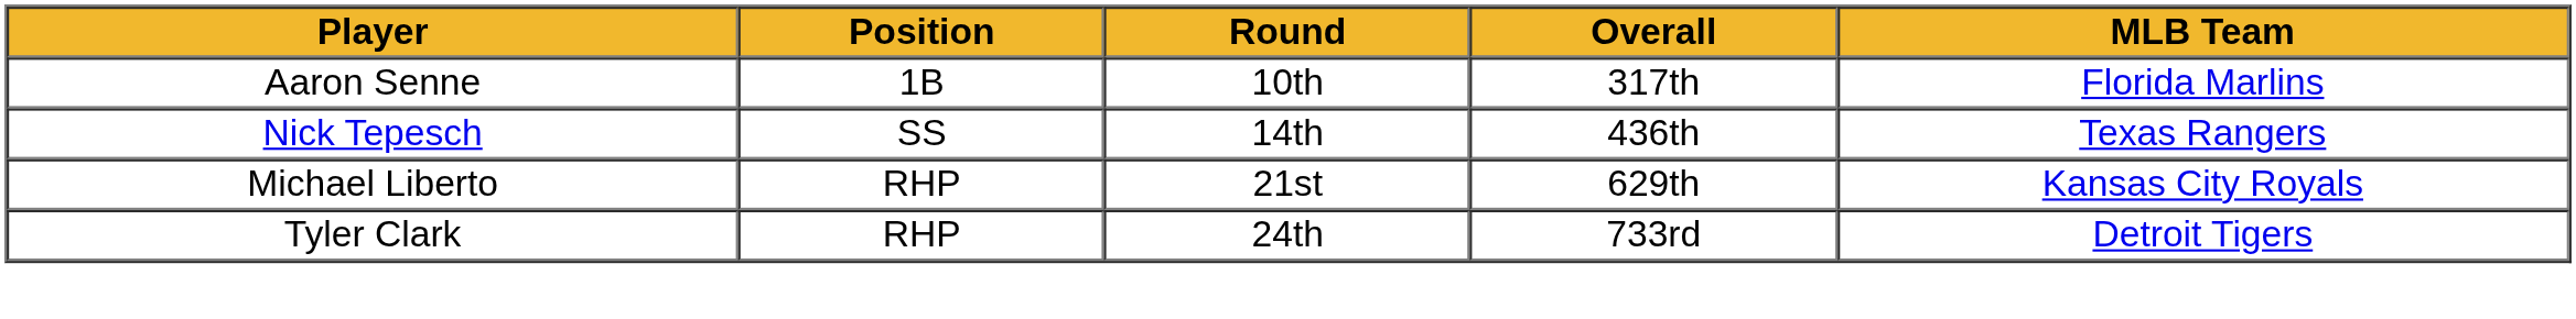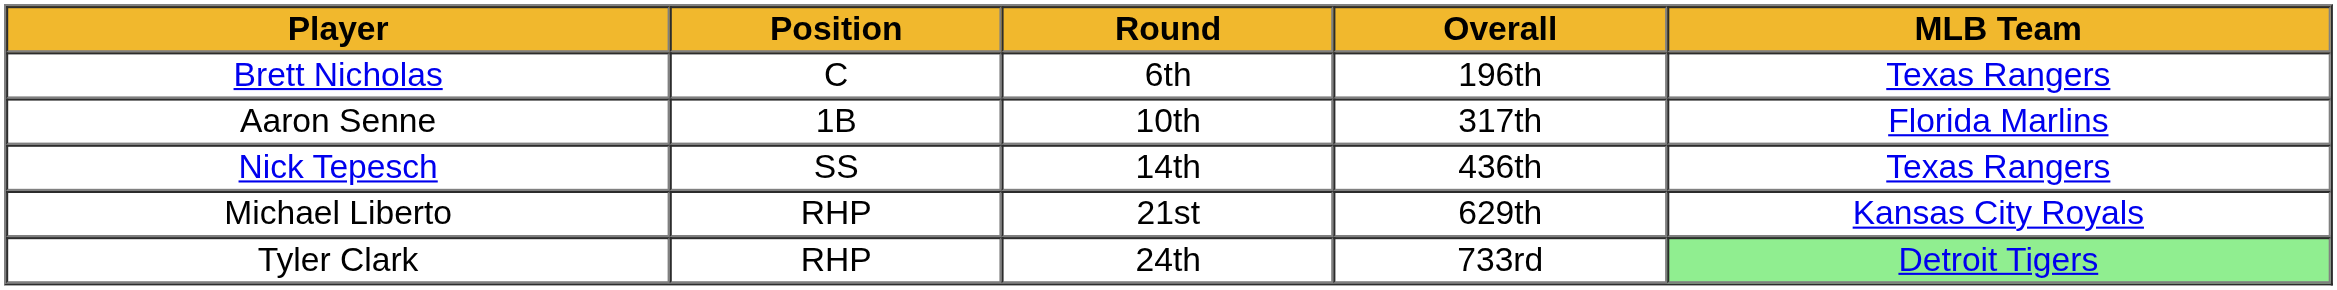 <table cellpadding="1" border="1" cellspacing="0" width="70%">
 <tr>
 <th bgcolor="#F1B82D" width="20%"><span>Player</span></th>
 <th bgcolor="#F1B82D" width="10%"><span>Position</span></th>
 <th bgcolor="#F1B82D" width="10%"><span>Round</span></th>
 <th bgcolor="#F1B82D" width="10%"><span>Overall</span></th>
 <th bgcolor="#F1B82D" width="20%"><span>MLB Team</span></th>
+</tr>
+<tr align="center">
+<td><a href='#'>Brett Nicholas</a></td>
+<td>C</td>
+<td>6th</td>
+<td>196th</td>
+<td><a href='#'>Texas Rangers</a></td>
 </tr>
 <tr align="center">
 <td>Aaron Senne</td>
 <td>1B</td>
 <td>10th</td>
 <td>317th</td>
 <td><a href='#'>Florida Marlins</a></td>
 </tr>
 <tr align="center">
 <td><a href='#'>Nick Tepesch</a></td>
 <td>SS</td>
 <td>14th</td>
 <td>436th</td>
 <td><a href='#'>Texas Rangers</a></td>
 </tr>
 <tr align="center">
 <td>Michael Liberto</td>
 <td>RHP</td>
 <td>21st</td>
 <td>629th</td>
 <td><a href='#'>Kansas City Royals</a></td>
 </tr>
 <tr align="center">
 <td>Tyler Clark</td>
 <td>RHP</td>
 <td>24th</td>
 <td>733rd</td>
-<td><a href='#'>Detroit Tigers</a></td>
+<td style="background: lightgreen;"><a href='#'>Detroit Tigers</a></td>
 </tr>
 <tr>
 </tr>
 </table>
